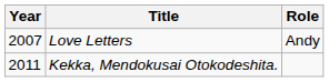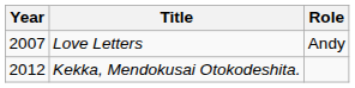 <table class="wikitable">
 <tr>
 <th>Year</th>
 <th>Title</th>
 <th>Role</th>
 </tr>
 <tr>
 <td>2007</td>
 <td><em>Love Letters</em></td>
 <td>Andy</td>
 </tr>
 <tr>
-<td>2011</td>
+<td>2012</td>
 <td><em>Kekka, Mendokusai Otokodeshita.</em></td>
 <td></td>
 </tr>
 </table>
